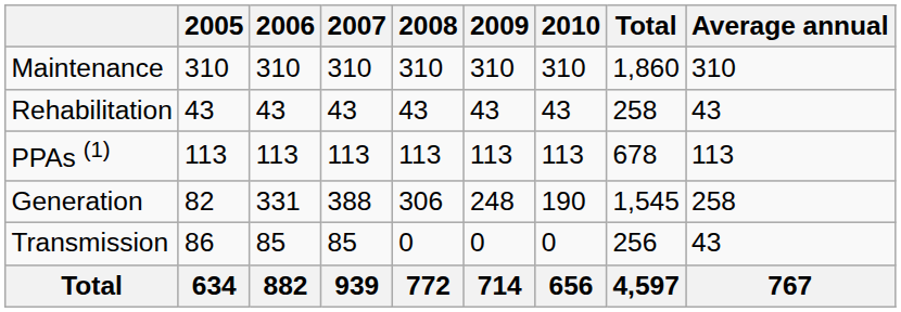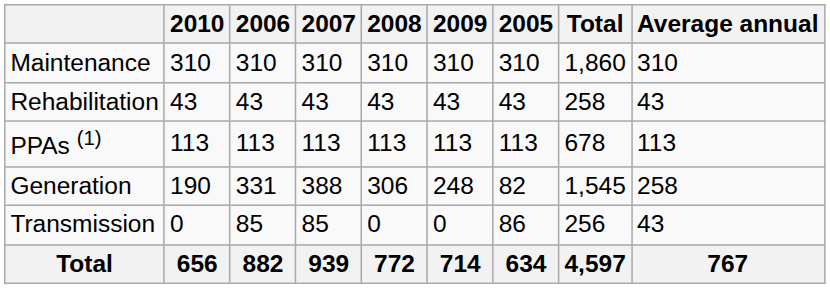 <table class="wikitable">
 <tr>
 <th></th>
-<th>2005</th>
+<th>2010</th>
 <th>2006</th>
 <th>2007</th>
 <th>2008</th>
 <th>2009</th>
-<th>2010</th>
+<th>2005</th>
 <th>Total</th>
 <th>Average annual</th>
 </tr>
 <tr>
 <td>Maintenance</td>
 <td>310</td>
 <td>310</td>
 <td>310</td>
 <td>310</td>
 <td>310</td>
 <td>310</td>
 <td>1,860</td>
 <td>310</td>
 </tr>
 <tr>
 <td>Rehabilitation</td>
 <td>43</td>
 <td>43</td>
 <td>43</td>
 <td>43</td>
 <td>43</td>
 <td>43</td>
 <td>258</td>
 <td>43</td>
 </tr>
 <tr>
 <td>PPAs <sup>(1)</sup></td>
 <td>113</td>
 <td>113</td>
 <td>113</td>
 <td>113</td>
 <td>113</td>
 <td>113</td>
 <td>678</td>
 <td>113</td>
 </tr>
 <tr>
 <td>Generation</td>
-<td>82</td>
+<td>190</td>
 <td>331</td>
 <td>388</td>
 <td>306</td>
 <td>248</td>
-<td>190</td>
+<td>82</td>
 <td>1,545</td>
 <td>258</td>
 </tr>
 <tr>
 <td>Transmission</td>
-<td>86</td>
+<td>0</td>
 <td>85</td>
 <td>85</td>
 <td>0</td>
 <td>0</td>
-<td>0</td>
+<td>86</td>
 <td>256</td>
 <td>43</td>
 </tr>
 <tr>
 <th>Total</th>
-<th>634</th>
+<th>656</th>
 <th>882</th>
 <th>939</th>
 <th>772</th>
 <th>714</th>
-<th>656</th>
+<th>634</th>
 <th>4,597</th>
 <th>767</th>
 </tr>
 </table>
